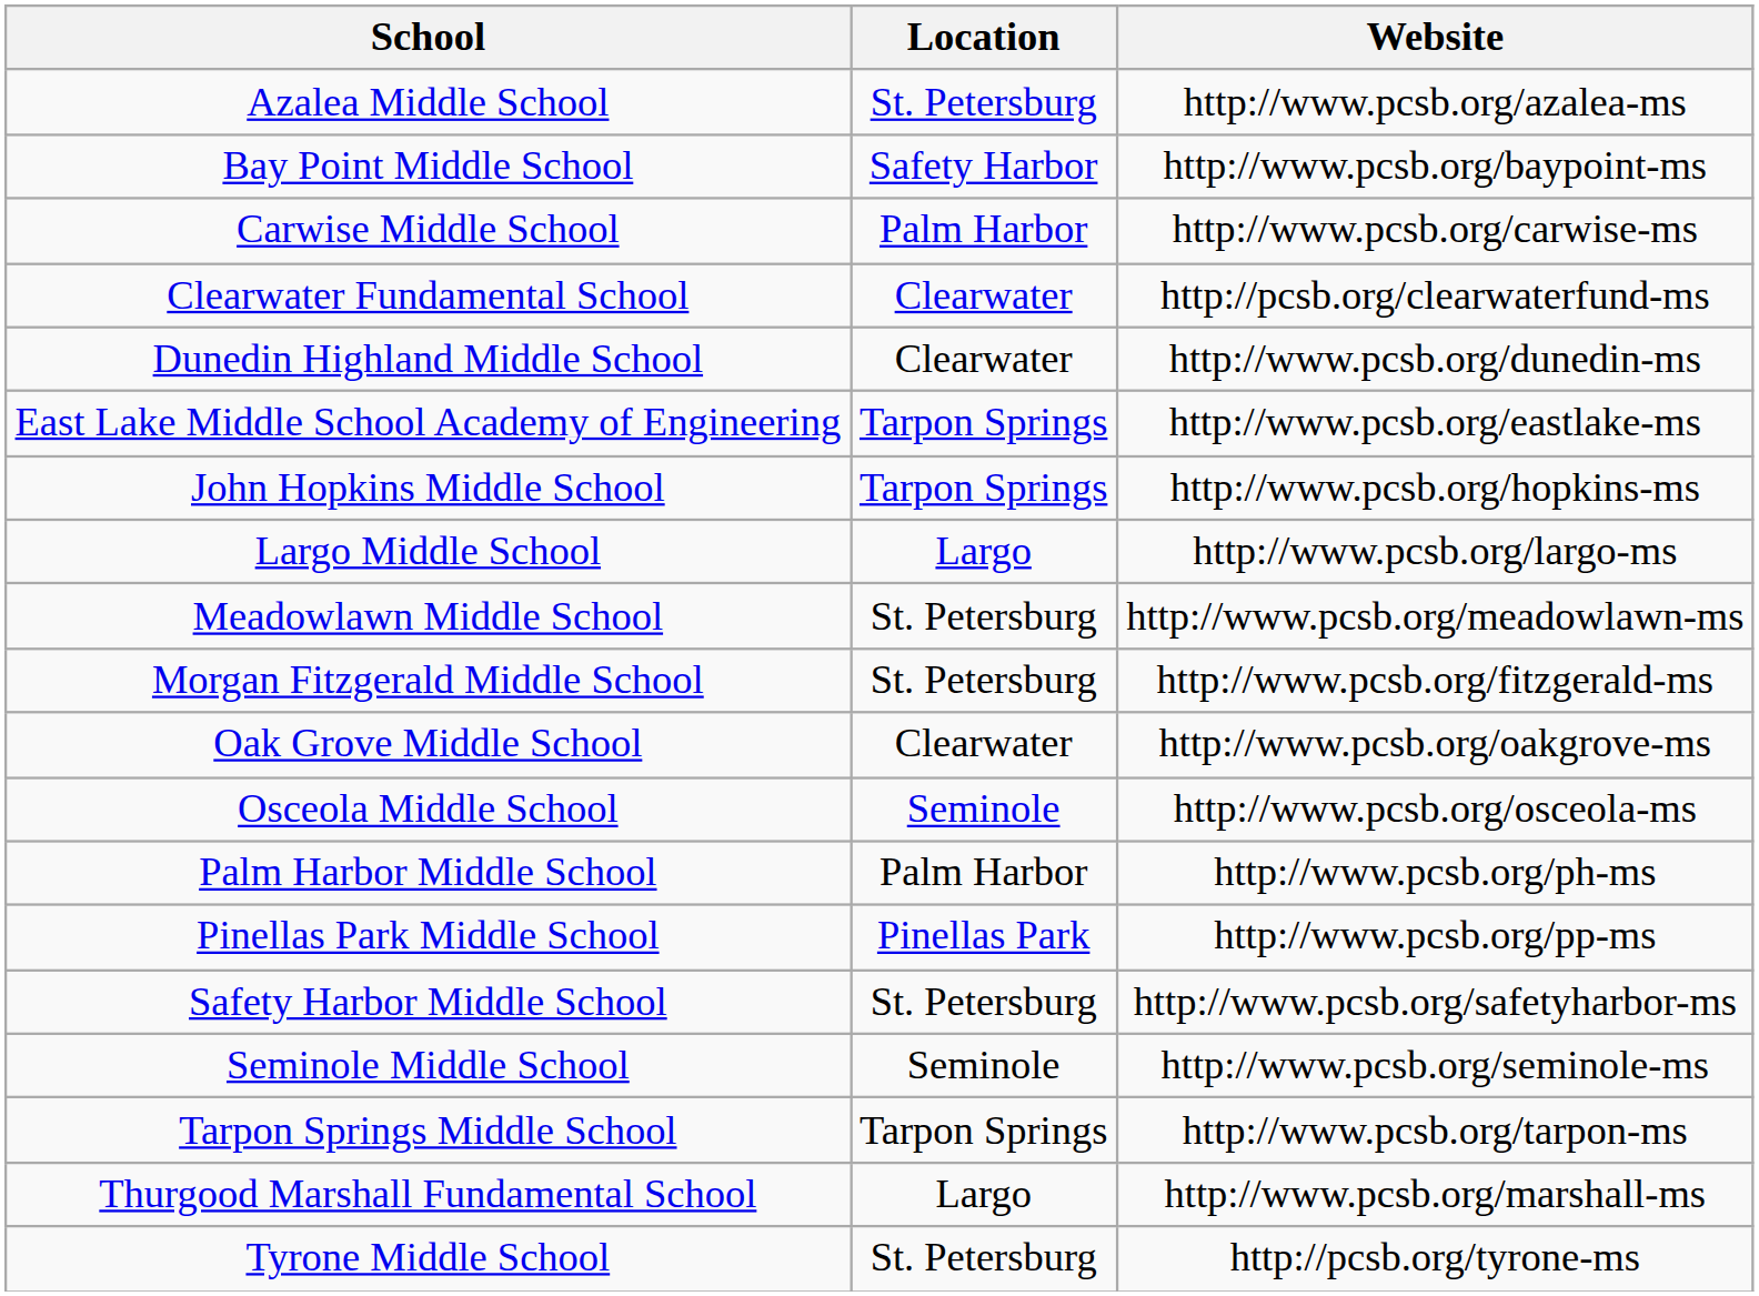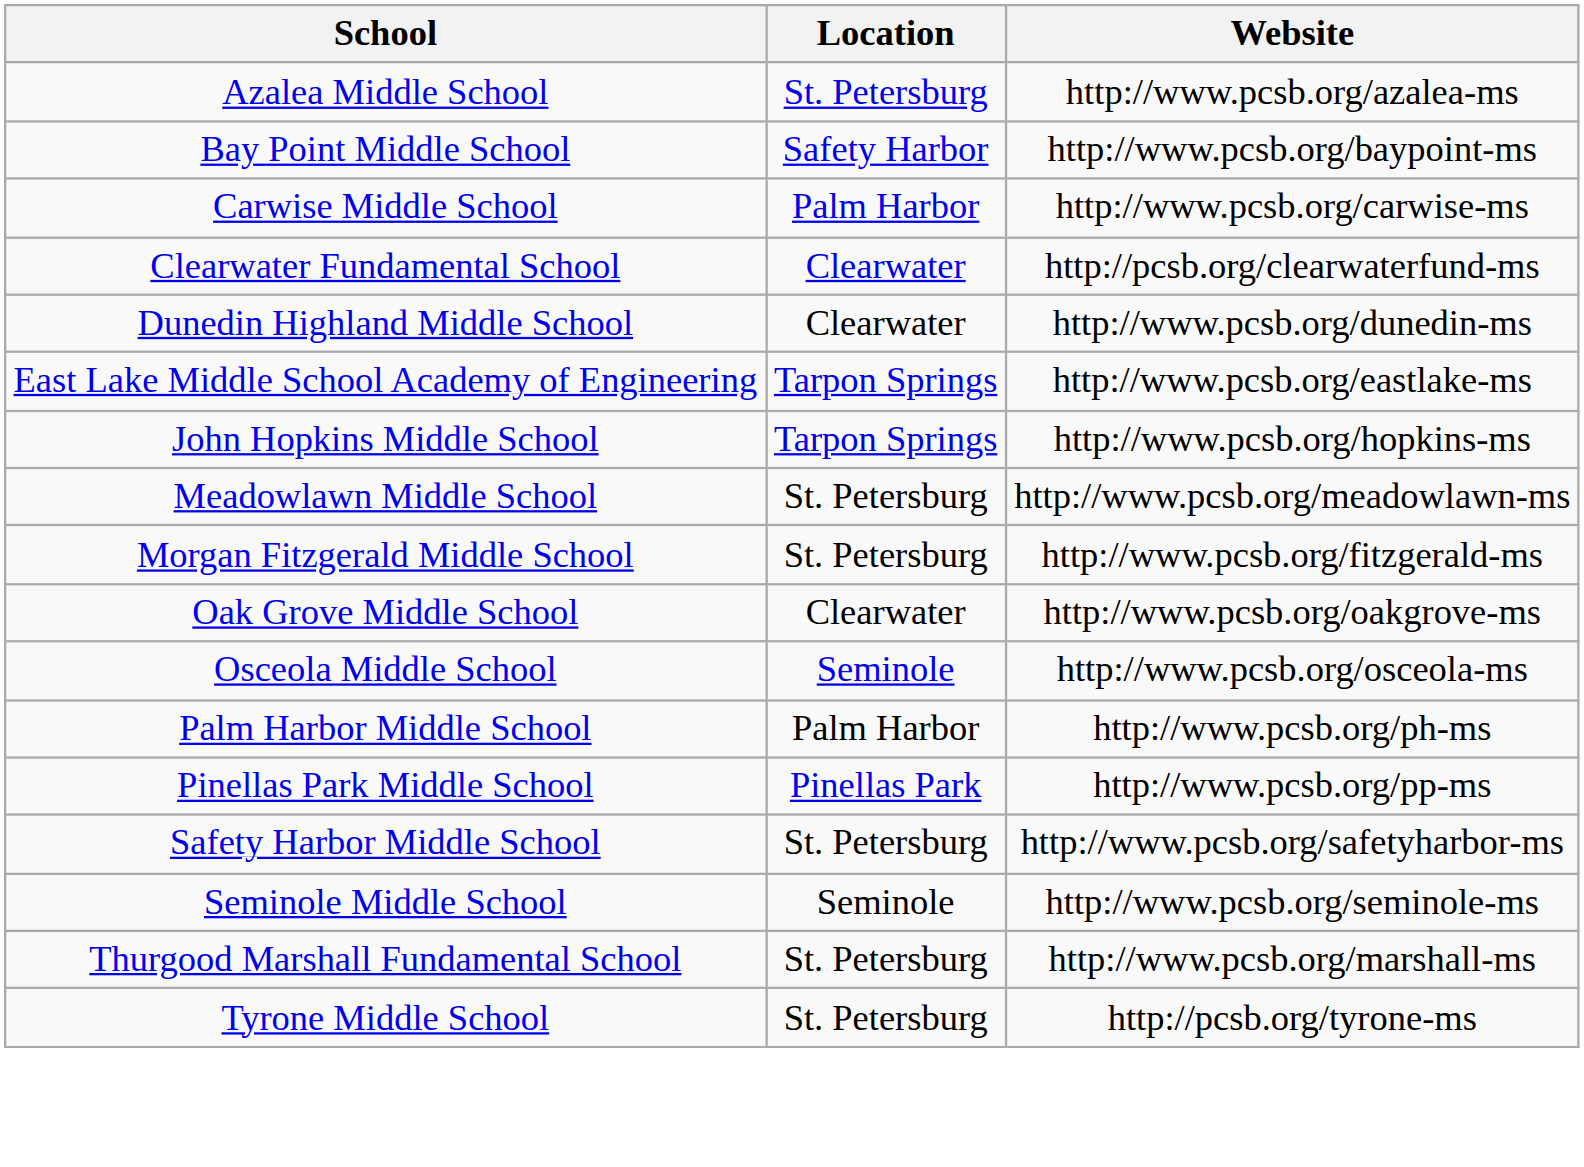 <table class="wikitable" style="text-align:center">
 <tr>
 <th>School</th>
 <th>Location</th>
 <th>Website</th>
 </tr>
 <tr>
 <td><a href='#'>Azalea Middle School</a></td>
 <td><a href='#'>St. Petersburg</a></td>
 <td>http://www.pcsb.org/azalea-ms</td>
 </tr>
 <tr>
 <td><a href='#'>Bay Point Middle School</a></td>
 <td><a href='#'>Safety Harbor</a></td>
 <td>http://www.pcsb.org/baypoint-ms</td>
 </tr>
 <tr>
 <td><a href='#'>Carwise Middle School</a></td>
 <td><a href='#'>Palm Harbor</a></td>
 <td>http://www.pcsb.org/carwise-ms</td>
 </tr>
 <tr>
 <td><a href='#'>Clearwater Fundamental School</a></td>
 <td><a href='#'>Clearwater</a></td>
 <td>http://pcsb.org/clearwaterfund-ms</td>
 </tr>
 <tr>
 <td><a href='#'>Dunedin Highland Middle School</a></td>
 <td>Clearwater</td>
 <td>http://www.pcsb.org/dunedin-ms</td>
 </tr>
 <tr>
 <td><a href='#'>East Lake Middle School Academy of Engineering</a></td>
 <td><a href='#'>Tarpon Springs</a></td>
 <td>http://www.pcsb.org/eastlake-ms</td>
 </tr>
 <tr>
 <td><a href='#'>John Hopkins Middle School</a></td>
 <td><a href='#'>Tarpon Springs</a></td>
 <td>http://www.pcsb.org/hopkins-ms</td>
 </tr>
 <tr>
-<td><a href='#'>Largo Middle School</a></td>
-<td><a href='#'>Largo</a></td>
-<td>http://www.pcsb.org/largo-ms</td>
-</tr>
-<tr>
 <td><a href='#'>Meadowlawn Middle School</a></td>
 <td>St. Petersburg</td>
 <td>http://www.pcsb.org/meadowlawn-ms</td>
 </tr>
 <tr>
 <td><a href='#'>Morgan Fitzgerald Middle School</a></td>
 <td>St. Petersburg</td>
 <td>http://www.pcsb.org/fitzgerald-ms</td>
 </tr>
 <tr>
 <td><a href='#'>Oak Grove Middle School</a></td>
 <td>Clearwater</td>
 <td>http://www.pcsb.org/oakgrove-ms</td>
 </tr>
 <tr>
 <td><a href='#'>Osceola Middle School</a></td>
 <td><a href='#'>Seminole</a></td>
 <td>http://www.pcsb.org/osceola-ms</td>
 </tr>
 <tr>
 <td><a href='#'>Palm Harbor Middle School</a></td>
 <td>Palm Harbor</td>
 <td>http://www.pcsb.org/ph-ms</td>
 </tr>
 <tr>
 <td><a href='#'>Pinellas Park Middle School</a></td>
 <td><a href='#'>Pinellas Park</a></td>
 <td>http://www.pcsb.org/pp-ms</td>
 </tr>
 <tr>
 <td><a href='#'>Safety Harbor Middle School</a></td>
 <td>St. Petersburg</td>
 <td>http://www.pcsb.org/safetyharbor-ms</td>
 </tr>
 <tr>
 <td><a href='#'>Seminole Middle School</a></td>
 <td>Seminole</td>
 <td>http://www.pcsb.org/seminole-ms</td>
 </tr>
 <tr>
-<td><a href='#'>Tarpon Springs Middle School</a></td>
-<td>Tarpon Springs</td>
-<td>http://www.pcsb.org/tarpon-ms</td>
-</tr>
-<tr>
 <td><a href='#'>Thurgood Marshall Fundamental School</a></td>
-<td>Largo</td>
+<td>St. Petersburg</td>
 <td>http://www.pcsb.org/marshall-ms</td>
 </tr>
 <tr>
 <td><a href='#'>Tyrone Middle School</a></td>
 <td>St. Petersburg</td>
 <td>http://pcsb.org/tyrone-ms</td>
 </tr>
 </table>
